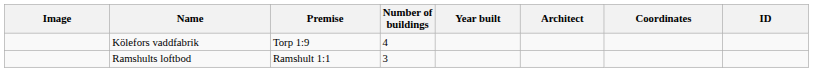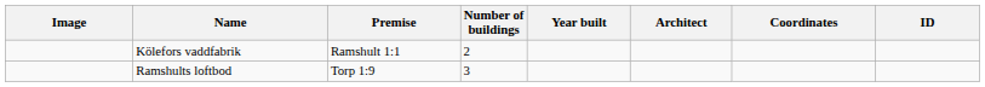 <table class="wikitable" width="95%">
 <tr>
 <th width="150">Image</th>
 <th>Name</th>
 <th>Premise</th>
 <th width="75">Number of<br>buildings</th>
 <th width="120">Year built</th>
 <th>Architect</th>
 <th width="170">Coordinates</th>
 <th width="120">ID</th>
 </tr>
 <tr>
 <td></td>
 <td>Kölefors vaddfabrik</td>
-<td>Torp 1:9</td>
-<td>4</td>
+<td>Ramshult 1:1</td>
+<td>2</td>
 <td></td>
 <td></td>
 <td></td>
 <td></td>
 </tr>
 <tr>
 <td></td>
 <td>Ramshults loftbod</td>
-<td>Ramshult 1:1</td>
+<td>Torp 1:9</td>
 <td>3</td>
 <td></td>
 <td></td>
 <td></td>
 <td></td>
 </tr>
 </table>
